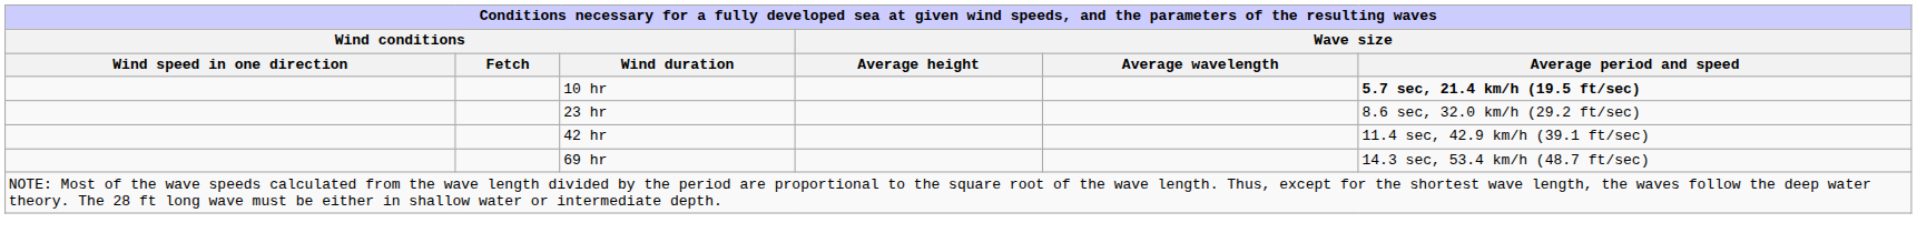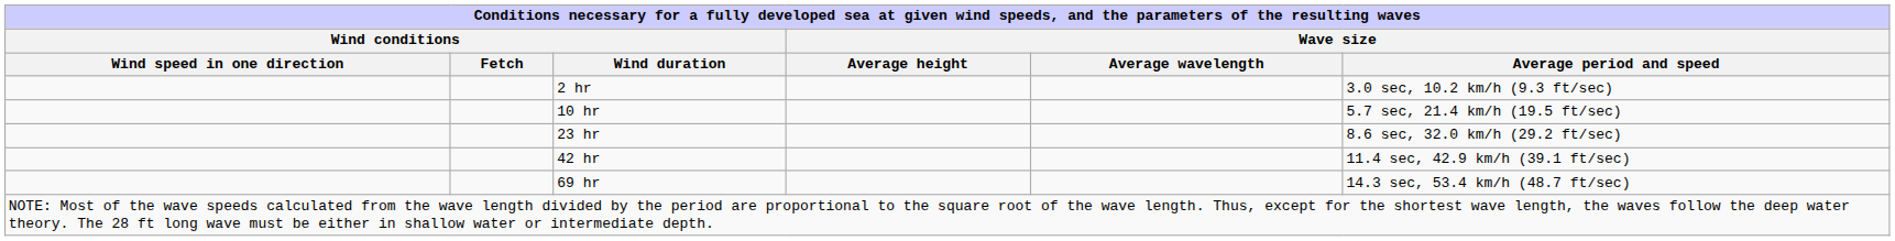 <table class="collapsible wikitable" border="1" style="font-size:92%">
 <tr>
 <th colspan=6 style="background: #ccf;">Conditions necessary for a fully developed sea at given wind speeds, and the parameters of the resulting waves</th>
 </tr>
 <tr>
 <th colspan=3 style>Wind conditions</th>
 <th colspan= 3 style>Wave size</th>
 </tr>
 <tr>
 <th>Wind speed in one direction</th>
 <th>Fetch</th>
 <th>Wind duration</th>
 <th>Average height</th>
 <th>Average wavelength</th>
 <th>Average period and speed</th>
 </tr>
 <tr>
 <td></td>
 <td></td>
+<td>2 hr</td>
+<td></td>
+<td></td>
+<td>3.0 sec, 10.2 km/h (9.3 ft/sec)</td>
+</tr>
+<tr>
+<td></td>
+<td></td>
 <td>10 hr</td>
 <td></td>
 <td></td>
-<td><strong>5.7 sec, 21.4 km/h (19.5 ft/sec)</strong></td>
+<td>5.7 sec, 21.4 km/h (19.5 ft/sec)</td>
 </tr>
 <tr>
 <td></td>
 <td></td>
 <td>23 hr</td>
 <td></td>
 <td></td>
 <td>8.6 sec, 32.0 km/h (29.2 ft/sec)</td>
 </tr>
 <tr>
 <td></td>
 <td></td>
 <td>42 hr</td>
 <td></td>
 <td></td>
 <td>11.4 sec, 42.9 km/h (39.1 ft/sec)</td>
 </tr>
 <tr>
 <td></td>
 <td></td>
 <td>69 hr</td>
 <td></td>
 <td></td>
 <td>14.3 sec, 53.4 km/h (48.7 ft/sec)</td>
 </tr>
 <tr>
 <td colspan=6>NOTE: Most of the wave speeds calculated from the wave length divided by the period are proportional to the square root of the wave length. Thus, except for the shortest wave length, the waves follow the deep water theory. The 28 ft long wave must be either in shallow water or intermediate depth.</td>
 </tr>
 </table>
